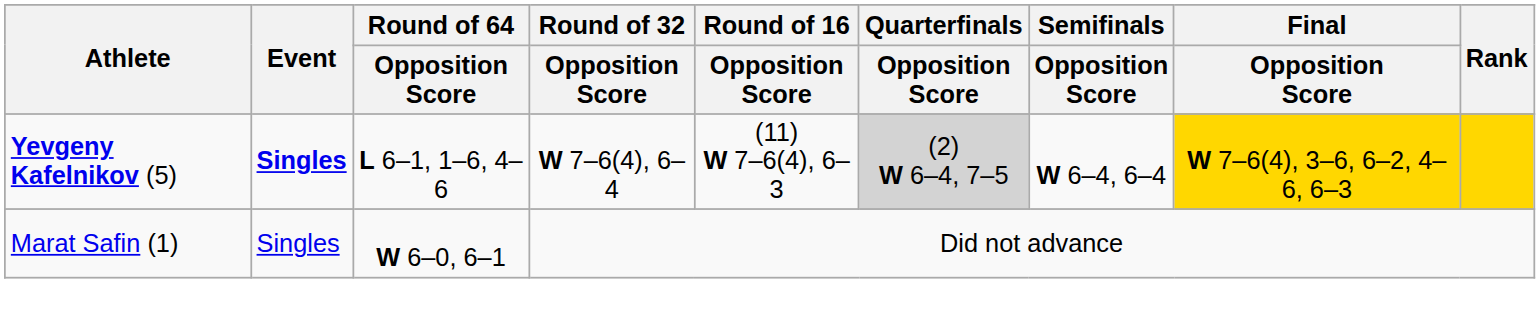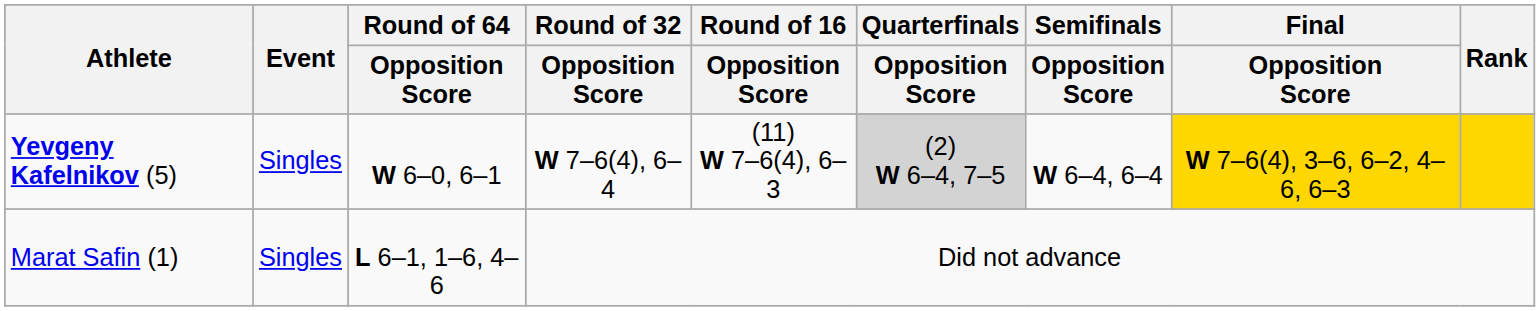 <table class=wikitable style="font-size:90%">
 <tr>
 <th rowspan="2">Athlete</th>
 <th rowspan="2">Event</th>
 <th>Round of 64</th>
 <th>Round of 32</th>
 <th>Round of 16</th>
 <th>Quarterfinals</th>
 <th>Semifinals</th>
 <th>Final</th>
 <th rowspan="2">Rank</th>
 </tr>
 <tr>
 <th>Opposition<br>Score</th>
 <th>Opposition<br>Score</th>
 <th>Opposition<br>Score</th>
 <th>Opposition<br>Score</th>
 <th>Opposition<br>Score</th>
 <th>Opposition<br>Score</th>
 </tr>
 <tr>
 <td><strong><a href='#'>Yevgeny Kafelnikov</a></strong> (5)</td>
-<td><strong><a href='#'>Singles</a></strong></td>
-<td align=center> <br><strong>L</strong> 6–1, 1–6, 4–6</td>
+<td><a href='#'>Singles</a></td>
+<td align=center> <br><strong>W</strong> 6–0, 6–1</td>
 <td align=center> <br><strong>W</strong> 7–6(4), 6–4</td>
 <td align=center> (11) <br><strong>W</strong> 7–6(4), 6–3</td>
 <td align=center style="background: lightgrey;"> (2)<br><strong>W</strong> 6–4, 7–5</td>
 <td align=center> <br><strong>W</strong> 6–4, 6–4</td>
 <td align=center bgcolor=gold> <br><strong>W</strong> 7–6(4), 3–6, 6–2, 4–6, 6–3</td>
 <td align=center bgcolor=gold></td>
 </tr>
 <tr>
 <td><a href='#'>Marat Safin</a> (1)</td>
 <td><a href='#'>Singles</a></td>
-<td align=center> <br><strong>W</strong> 6–0, 6–1</td>
+<td align=center> <br><strong>L</strong> 6–1, 1–6, 4–6</td>
 <td align=center colspan = "6">Did not advance</td>
 </tr>
 </table>
